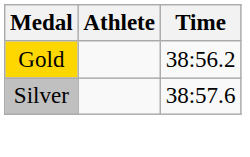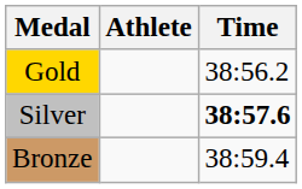 <table class="wikitable">
 <tr>
 <th>Medal</th>
 <th>Athlete</th>
 <th>Time</th>
 </tr>
 <tr>
 <td style="text-align:center;background-color:gold;">Gold</td>
 <td></td>
 <td>38:56.2</td>
 </tr>
 <tr>
 <td style="text-align:center;background-color:silver;">Silver</td>
 <td></td>
-<td>38:57.6</td>
+<td><strong>38:57.6</strong></td>
+</tr>
+<tr>
+<td style="text-align:center;background-color:#CC9966;">Bronze</td>
+<td></td>
+<td>38:59.4</td>
 </tr>
 </table>
